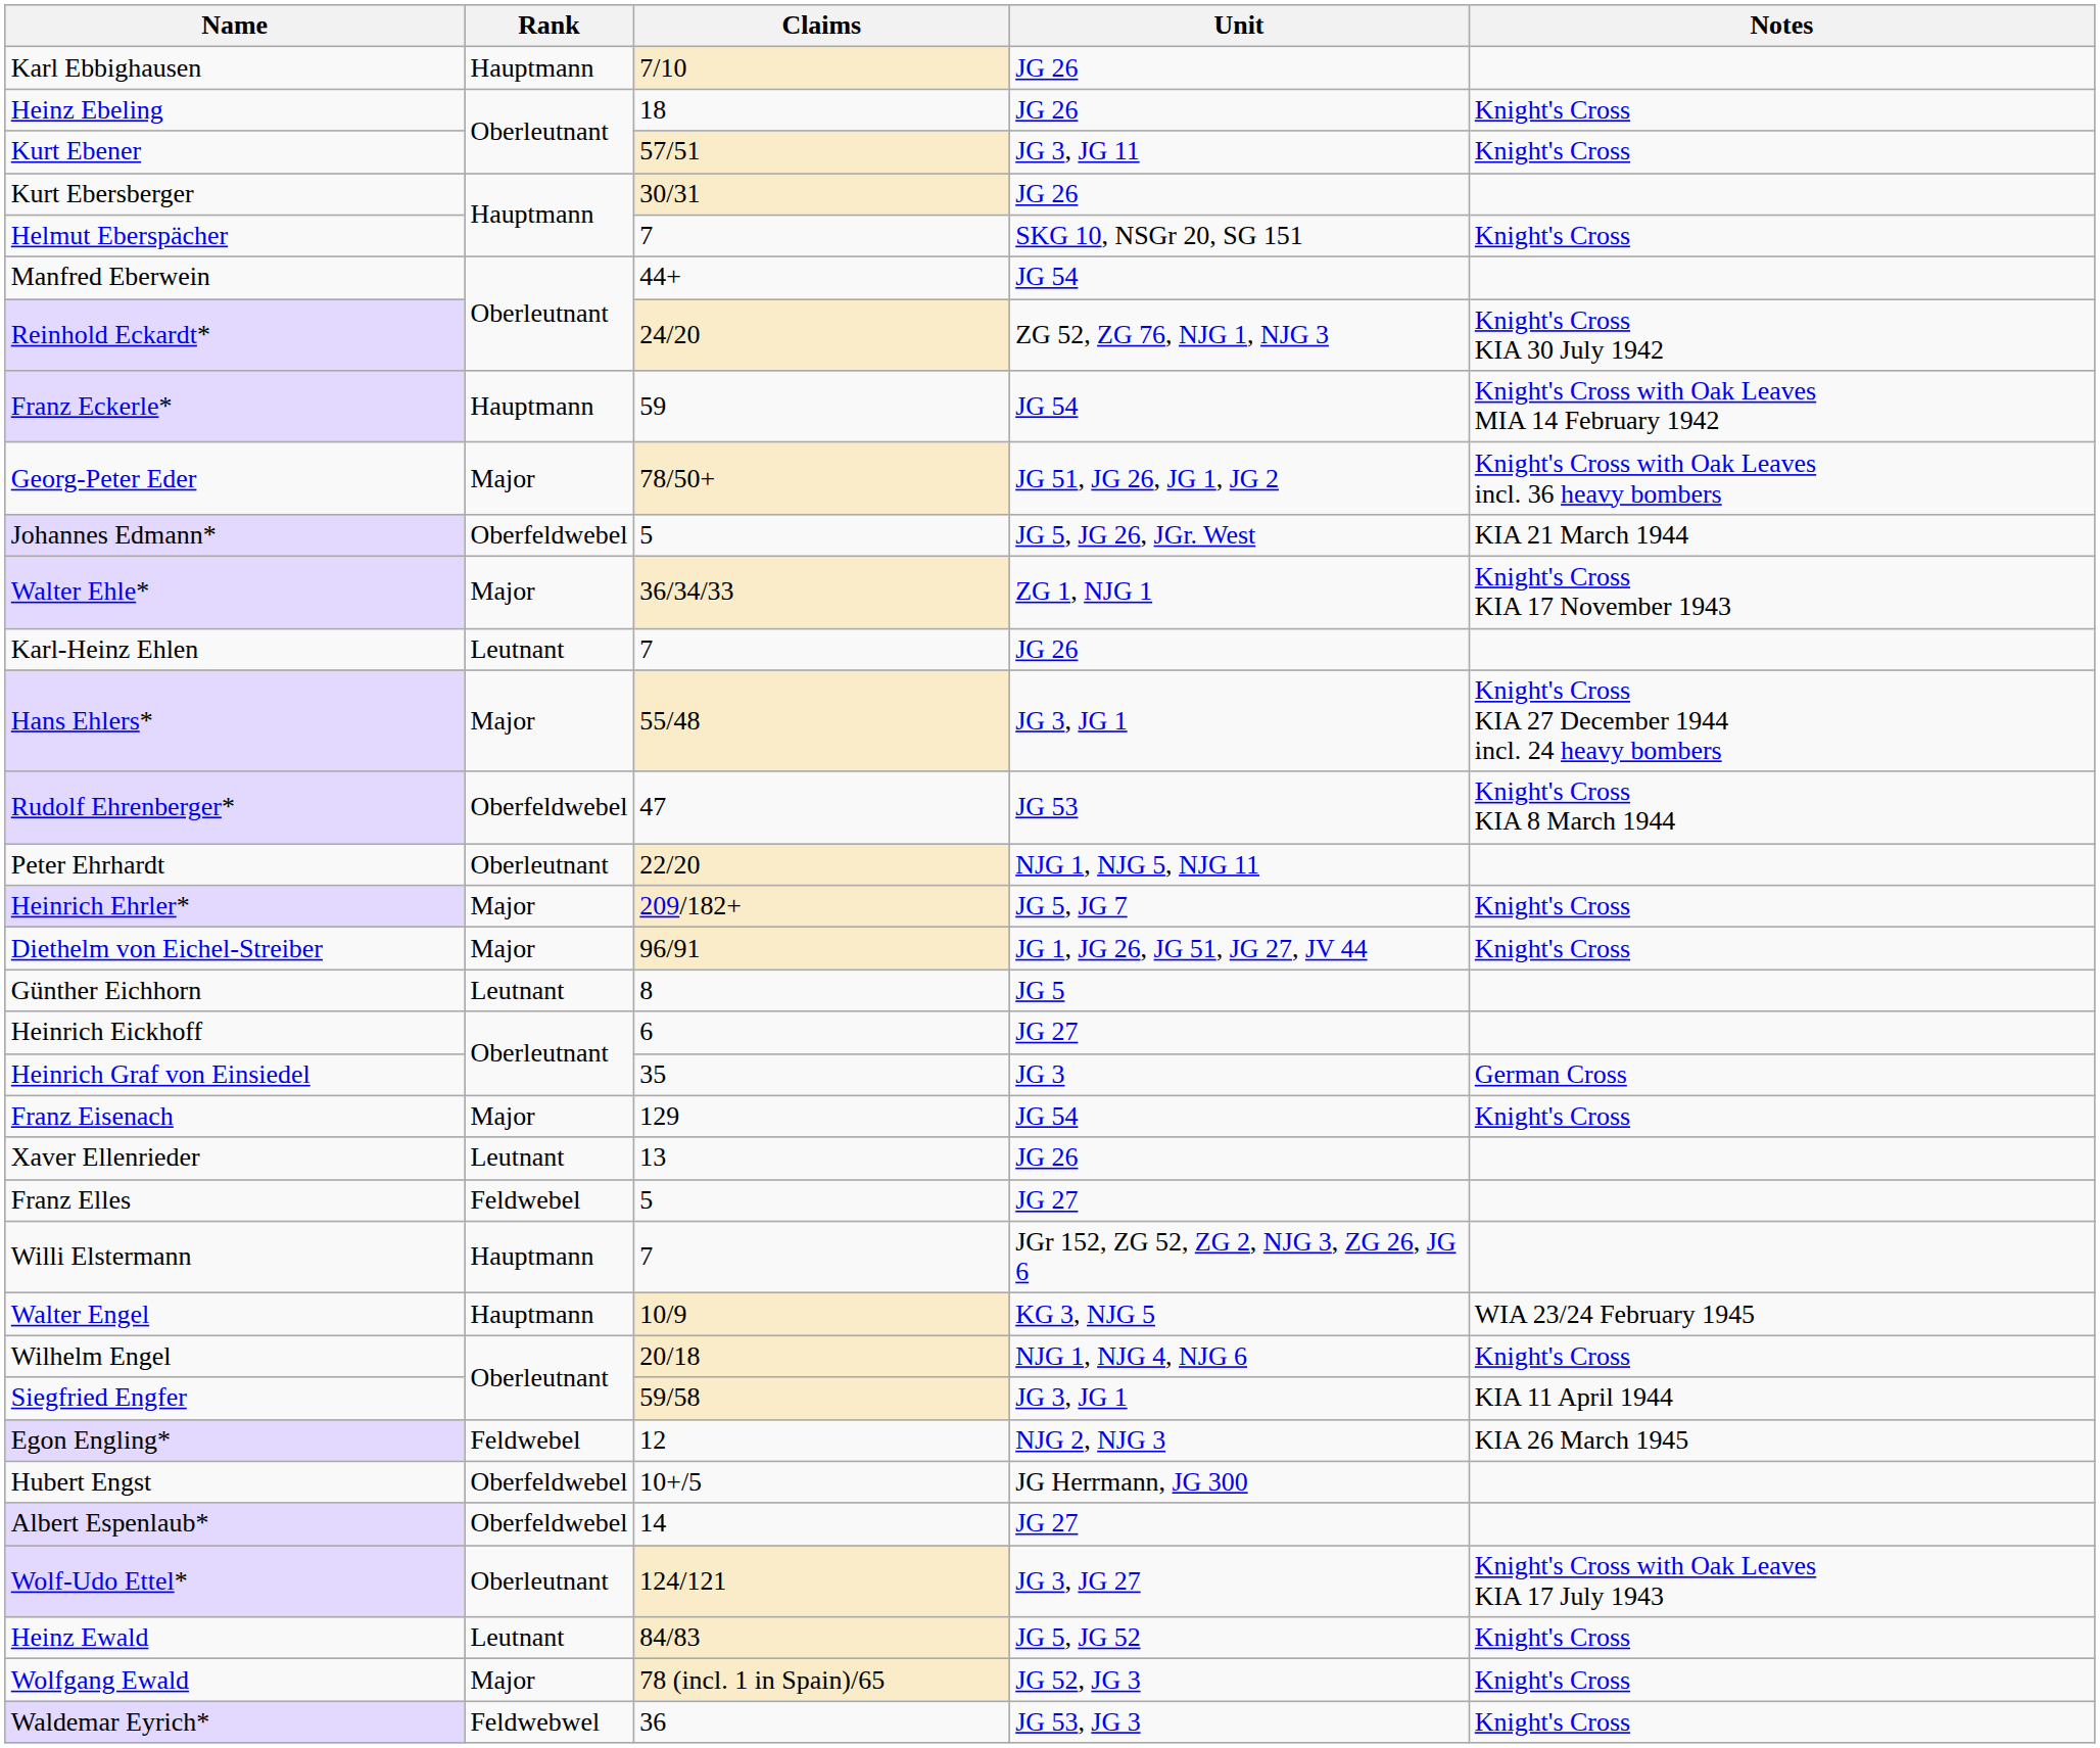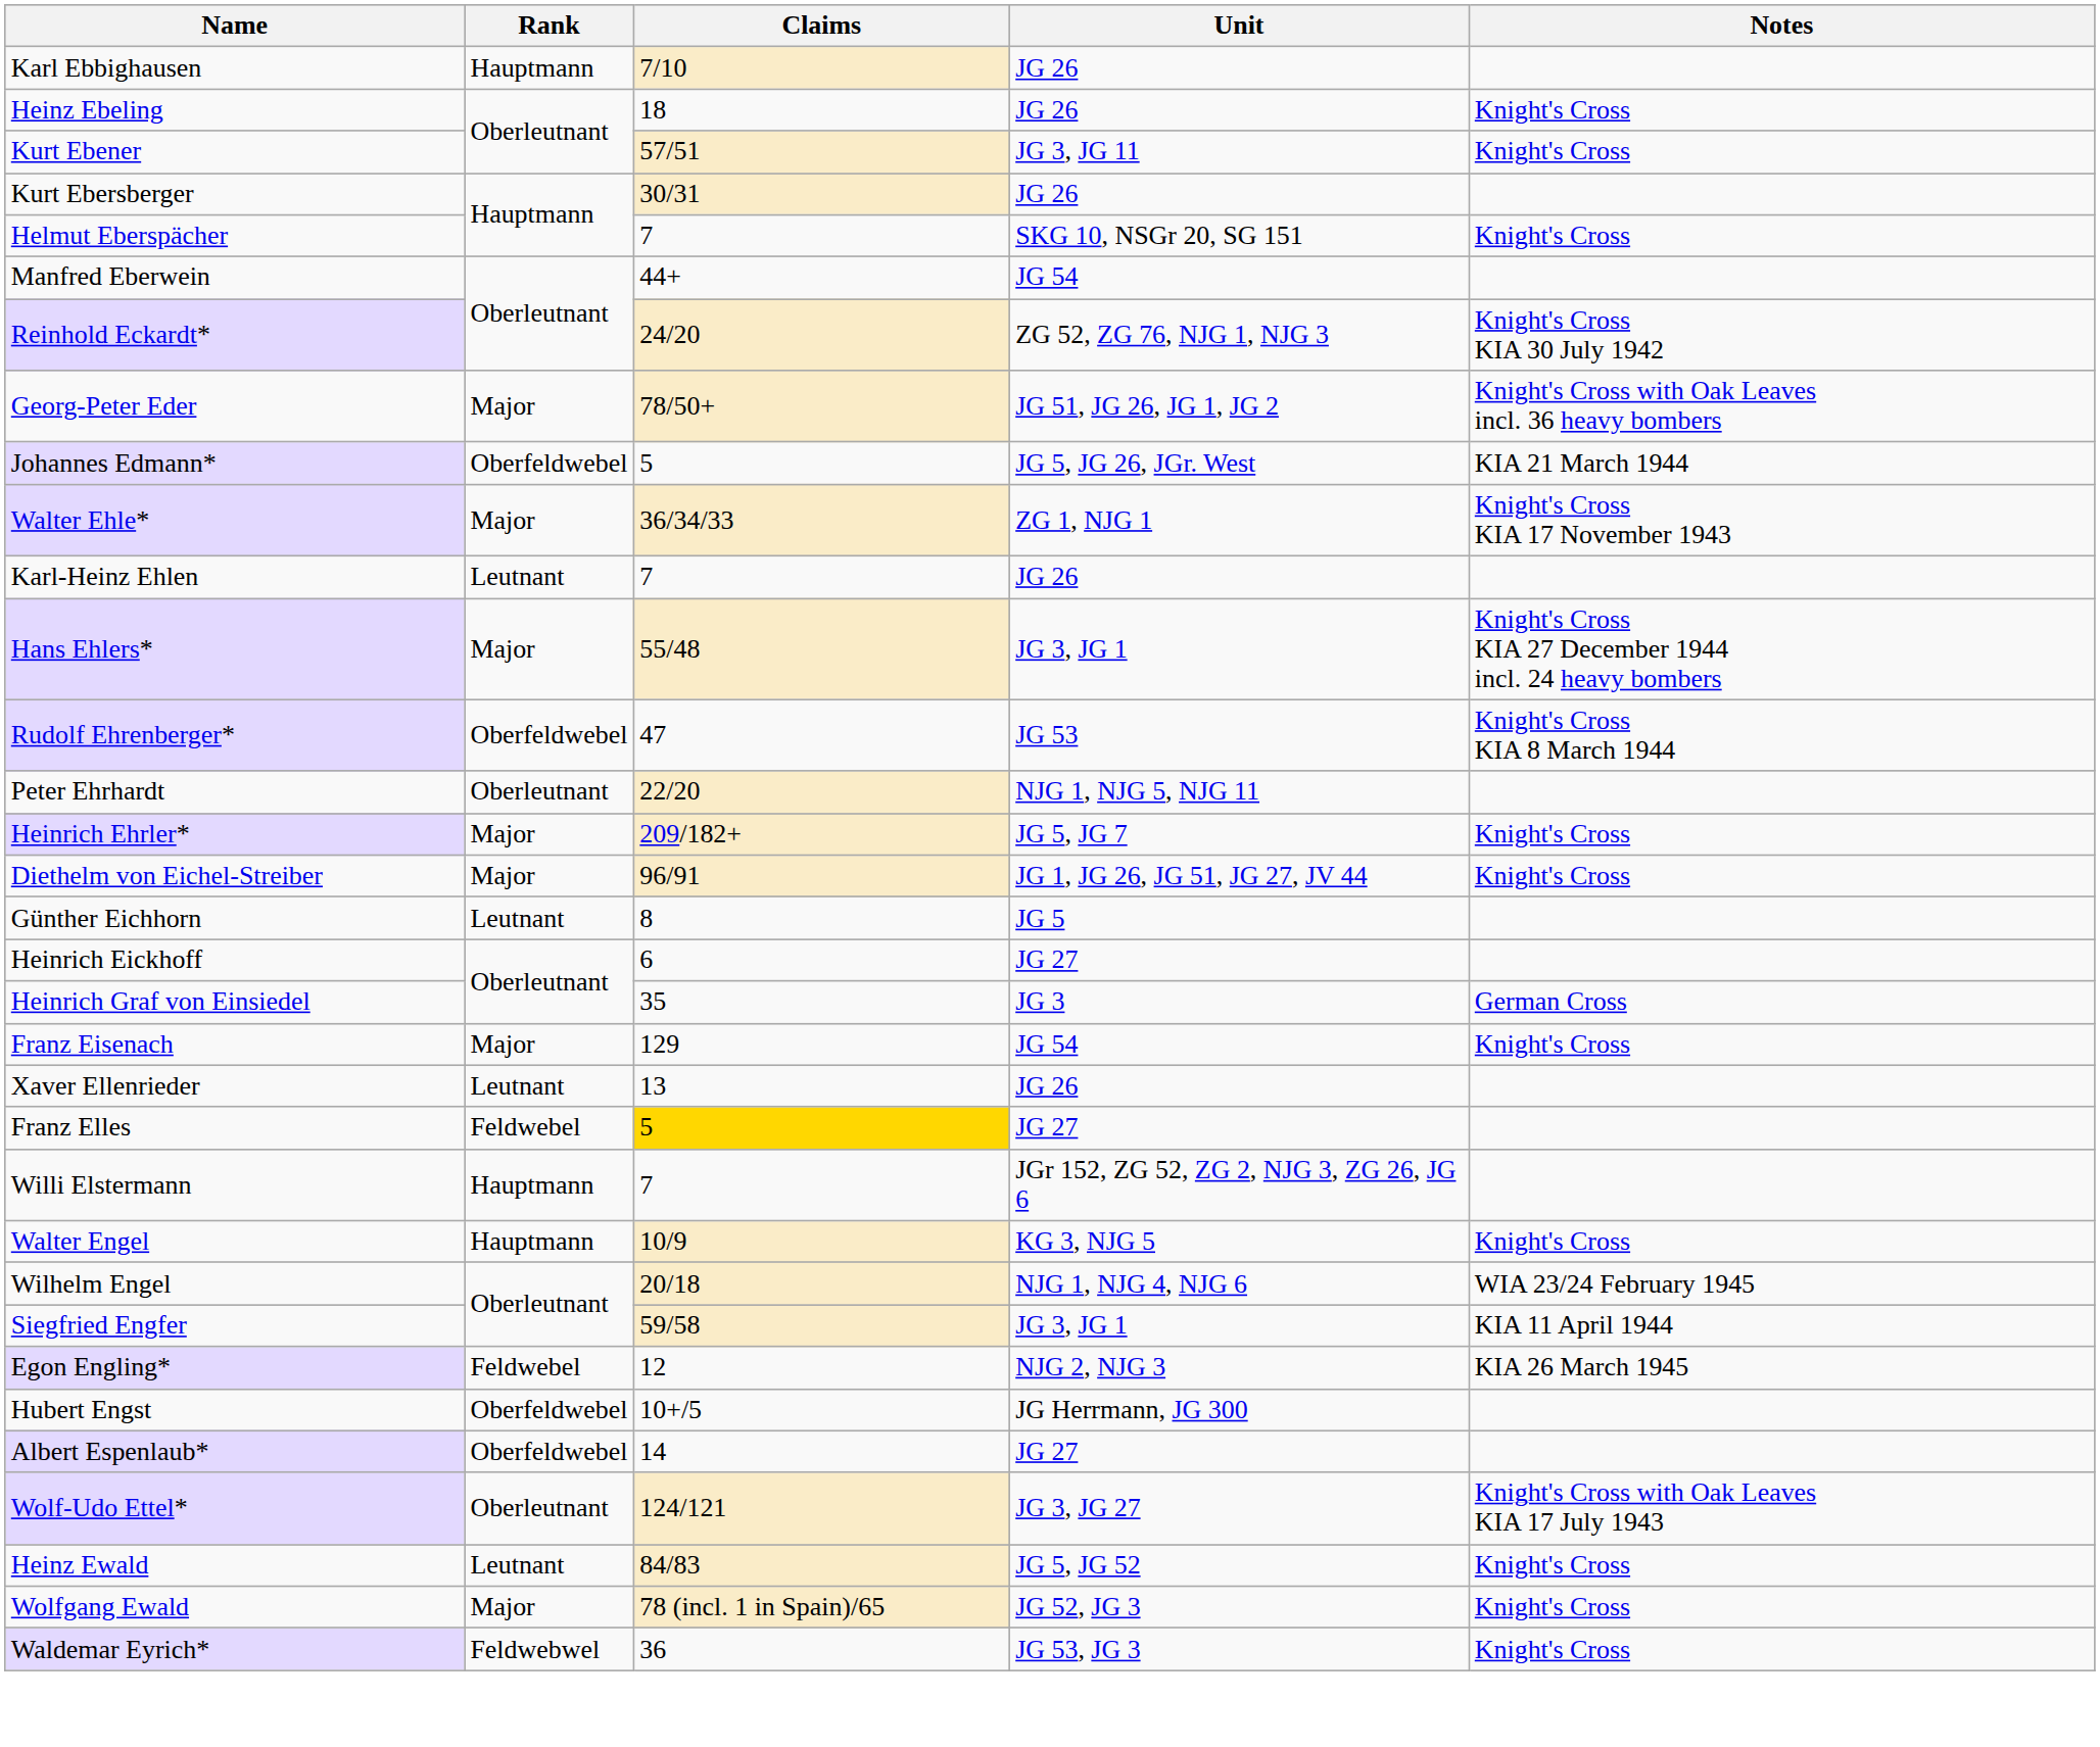 <table class="wikitable" style="width:100%;">
 <tr>
 <th width="22%">Name</th>
 <th width="8%">Rank</th>
 <th width="18%">Claims</th>
 <th width="22%">Unit</th>
 <th width="30%">Notes</th>
 </tr>
 <tr>
 <td>Karl Ebbighausen</td>
 <td>Hauptmann</td>
 <td style="background:#faecc8" align="left">7/10</td>
 <td><a href='#'>JG 26</a></td>
 <td></td>
 </tr>
 <tr>
 <td><a href='#'>Heinz Ebeling</a></td>
 <td rowspan="2">Oberleutnant</td>
 <td>18</td>
 <td><a href='#'>JG 26</a></td>
 <td><a href='#'>Knight's Cross</a></td>
 </tr>
 <tr>
 <td><a href='#'>Kurt Ebener</a></td>
 <td style="background:#faecc8" align="left">57/51</td>
 <td><a href='#'>JG 3</a>, <a href='#'>JG 11</a></td>
 <td><a href='#'>Knight's Cross</a></td>
 </tr>
 <tr>
 <td>Kurt Ebersberger</td>
 <td rowspan="2">Hauptmann</td>
 <td style="background:#faecc8" align="left">30/31</td>
 <td><a href='#'>JG 26</a></td>
 <td></td>
 </tr>
 <tr>
 <td><a href='#'>Helmut Eberspächer</a></td>
 <td>7</td>
 <td><a href='#'>SKG 10</a>, NSGr 20, SG 151</td>
 <td><a href='#'>Knight's Cross</a></td>
 </tr>
 <tr>
 <td>Manfred Eberwein</td>
 <td rowspan="2">Oberleutnant</td>
 <td>44+</td>
 <td><a href='#'>JG 54</a></td>
 <td></td>
 </tr>
 <tr>
 <td style="background:#e3d9ff;" align="left"><a href='#'>Reinhold Eckardt</a>*</td>
 <td style="background:#faecc8" align="left">24/20</td>
 <td>ZG 52, <a href='#'>ZG 76</a>, <a href='#'>NJG 1</a>, <a href='#'>NJG 3</a></td>
 <td><a href='#'>Knight's Cross</a><br>KIA 30 July 1942</td>
-</tr>
-<tr>
-<td style="background:#e3d9ff;" align="left"><a href='#'>Franz Eckerle</a>*</td>
-<td>Hauptmann</td>
-<td>59</td>
-<td><a href='#'>JG 54</a></td>
-<td><a href='#'>Knight's Cross with Oak Leaves</a><br>MIA 14 February 1942</td>
 </tr>
 <tr>
 <td><a href='#'>Georg-Peter Eder</a></td>
 <td>Major</td>
 <td style="background:#faecc8" align="left">78/50+</td>
 <td><a href='#'>JG 51</a>, <a href='#'>JG 26</a>, <a href='#'>JG 1</a>, <a href='#'>JG 2</a></td>
 <td><a href='#'>Knight's Cross with Oak Leaves</a><br>incl. 36 <a href='#'>heavy bombers</a></td>
 </tr>
 <tr>
 <td style="background:#e3d9ff;" align="left">Johannes Edmann*</td>
 <td>Oberfeldwebel</td>
 <td>5</td>
 <td><a href='#'>JG 5</a>, <a href='#'>JG 26</a>, <a href='#'>JGr. West</a></td>
 <td>KIA 21 March 1944</td>
 </tr>
 <tr>
 <td style="background:#e3d9ff;" align="left"><a href='#'>Walter Ehle</a>*</td>
 <td>Major</td>
 <td style="background:#faecc8" align="left">36/34/33</td>
 <td><a href='#'>ZG 1</a>, <a href='#'>NJG 1</a></td>
 <td><a href='#'>Knight's Cross</a><br>KIA 17 November 1943</td>
 </tr>
 <tr>
 <td>Karl-Heinz Ehlen</td>
 <td>Leutnant</td>
 <td>7</td>
 <td><a href='#'>JG 26</a></td>
 <td></td>
 </tr>
 <tr>
 <td style="background:#e3d9ff;" align="left"><a href='#'>Hans Ehlers</a>*</td>
 <td>Major</td>
 <td style="background:#faecc8" align="left">55/48</td>
 <td><a href='#'>JG 3</a>, <a href='#'>JG 1</a></td>
 <td><a href='#'>Knight's Cross</a><br>KIA 27 December 1944<br>incl. 24 <a href='#'>heavy bombers</a></td>
 </tr>
 <tr>
 <td style="background:#e3d9ff;" align="left"><a href='#'>Rudolf Ehrenberger</a>*</td>
 <td>Oberfeldwebel</td>
 <td>47</td>
 <td><a href='#'>JG 53</a></td>
 <td><a href='#'>Knight's Cross</a><br>KIA 8 March 1944</td>
 </tr>
 <tr>
 <td>Peter Ehrhardt</td>
 <td>Oberleutnant</td>
 <td style="background:#faecc8" align="left">22/20</td>
 <td><a href='#'>NJG 1</a>, <a href='#'>NJG 5</a>, <a href='#'>NJG 11</a></td>
 <td></td>
 </tr>
 <tr>
 <td style="background:#e3d9ff;" align="left"><a href='#'>Heinrich Ehrler</a>*</td>
 <td>Major</td>
 <td style="background:#faecc8" align="left"><a href='#'>209</a>/182+</td>
 <td><a href='#'>JG 5</a>, <a href='#'>JG 7</a></td>
 <td><a href='#'>Knight's Cross</a></td>
 </tr>
 <tr>
 <td><a href='#'>Diethelm von Eichel-Streiber</a></td>
 <td>Major</td>
 <td style="background:#faecc8" align="left">96/91</td>
 <td><a href='#'>JG 1</a>, <a href='#'>JG 26</a>, <a href='#'>JG 51</a>, <a href='#'>JG 27</a>, <a href='#'>JV 44</a></td>
 <td><a href='#'>Knight's Cross</a></td>
 </tr>
 <tr>
 <td>Günther Eichhorn</td>
 <td>Leutnant</td>
 <td>8</td>
 <td><a href='#'>JG 5</a></td>
 <td></td>
 </tr>
 <tr>
 <td>Heinrich Eickhoff</td>
 <td rowspan="2">Oberleutnant</td>
 <td>6</td>
 <td><a href='#'>JG 27</a></td>
 <td></td>
 </tr>
 <tr>
 <td><a href='#'>Heinrich Graf von Einsiedel</a></td>
 <td>35</td>
 <td><a href='#'>JG 3</a></td>
 <td><a href='#'>German Cross</a></td>
 </tr>
 <tr>
 <td><a href='#'>Franz Eisenach</a></td>
 <td>Major</td>
 <td>129</td>
 <td><a href='#'>JG 54</a></td>
 <td><a href='#'>Knight's Cross</a></td>
 </tr>
 <tr>
 <td>Xaver Ellenrieder</td>
 <td>Leutnant</td>
 <td>13</td>
 <td><a href='#'>JG 26</a></td>
 <td></td>
 </tr>
 <tr>
 <td>Franz Elles</td>
 <td>Feldwebel</td>
-<td>5</td>
+<td style="background: gold;">5</td>
 <td><a href='#'>JG 27</a></td>
 <td></td>
 </tr>
 <tr>
 <td>Willi Elstermann</td>
 <td>Hauptmann</td>
 <td>7</td>
 <td>JGr 152, ZG 52, <a href='#'>ZG 2</a>, <a href='#'>NJG 3</a>, <a href='#'>ZG 26</a>, <a href='#'>JG 6</a></td>
 <td></td>
 </tr>
 <tr>
 <td><a href='#'>Walter Engel</a></td>
 <td>Hauptmann</td>
 <td style="background:#faecc8" align="left">10/9</td>
 <td><a href='#'>KG 3</a>, <a href='#'>NJG 5</a></td>
-<td>WIA 23/24 February 1945</td>
+<td><a href='#'>Knight's Cross</a></td>
 </tr>
 <tr>
 <td>Wilhelm Engel</td>
 <td rowspan="2">Oberleutnant</td>
 <td style="background:#faecc8" align="left">20/18</td>
 <td><a href='#'>NJG 1</a>, <a href='#'>NJG 4</a>, <a href='#'>NJG 6</a></td>
-<td><a href='#'>Knight's Cross</a></td>
+<td>WIA 23/24 February 1945</td>
 </tr>
 <tr>
 <td><a href='#'>Siegfried Engfer</a></td>
 <td style="background:#faecc8" align="left">59/58</td>
 <td><a href='#'>JG 3</a>, <a href='#'>JG 1</a></td>
 <td>KIA 11 April 1944</td>
 </tr>
 <tr>
 <td style="background:#e3d9ff;" align="left">Egon Engling*</td>
 <td>Feldwebel</td>
 <td>12</td>
 <td><a href='#'>NJG 2</a>, <a href='#'>NJG 3</a></td>
 <td>KIA 26 March 1945</td>
 </tr>
 <tr>
 <td>Hubert Engst</td>
 <td>Oberfeldwebel</td>
 <td>10+/5</td>
 <td>JG Herrmann, <a href='#'>JG 300</a></td>
 <td></td>
 </tr>
 <tr>
 <td style="background:#e3d9ff;" align="left">Albert Espenlaub*</td>
 <td>Oberfeldwebel</td>
 <td>14</td>
 <td><a href='#'>JG 27</a></td>
 <td></td>
 </tr>
 <tr>
 <td style="background:#e3d9ff;" align="left"><a href='#'>Wolf-Udo Ettel</a>*</td>
 <td>Oberleutnant</td>
 <td style="background:#faecc8" align="left">124/121</td>
 <td><a href='#'>JG 3</a>, <a href='#'>JG 27</a></td>
 <td><a href='#'>Knight's Cross with Oak Leaves</a><br>KIA 17 July 1943</td>
 </tr>
 <tr>
 <td><a href='#'>Heinz Ewald</a></td>
 <td>Leutnant</td>
 <td style="background:#faecc8" align="left">84/83</td>
 <td><a href='#'>JG 5</a>, <a href='#'>JG 52</a></td>
 <td><a href='#'>Knight's Cross</a></td>
 </tr>
 <tr>
 <td><a href='#'>Wolfgang Ewald</a></td>
 <td>Major</td>
 <td style="background:#faecc8" align="left">78 (incl. 1 in Spain)/65</td>
 <td><a href='#'>JG 52</a>, <a href='#'>JG 3</a></td>
 <td><a href='#'>Knight's Cross</a></td>
 </tr>
 <tr>
 <td style="background:#e3d9ff;" align="left">Waldemar Eyrich*</td>
 <td>Feldwebwel</td>
 <td>36</td>
 <td><a href='#'>JG 53</a>, <a href='#'>JG 3</a></td>
 <td><a href='#'>Knight's Cross</a></td>
 </tr>
 </table>
